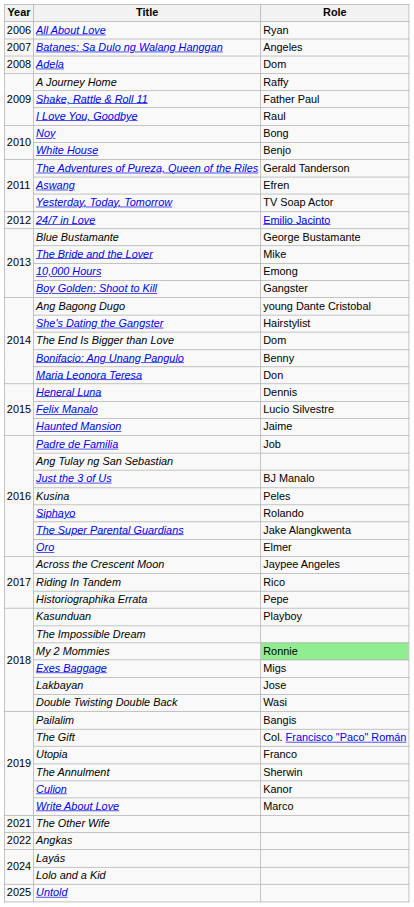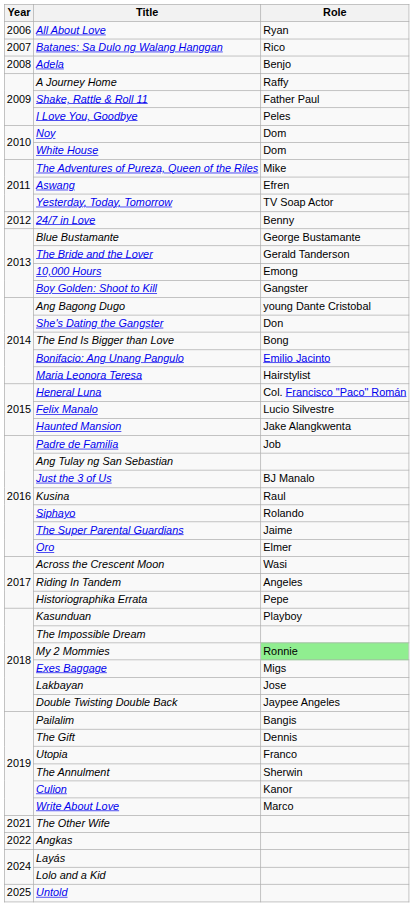 <table class="wikitable sortable">
 <tr>
 <th>Year</th>
 <th>Title</th>
 <th>Role</th>
 </tr>
 <tr>
 <td>2006</td>
 <td><em><a href='#'>All About Love</a></em></td>
 <td>Ryan</td>
 </tr>
 <tr>
 <td>2007</td>
 <td><em><a href='#'>Batanes: Sa Dulo ng Walang Hanggan</a></em></td>
-<td>Angeles</td>
+<td>Rico</td>
 </tr>
 <tr>
 <td>2008</td>
 <td><em><a href='#'>Adela</a></em></td>
-<td>Dom</td>
+<td>Benjo</td>
 </tr>
 <tr>
 <td rowspan="3">2009</td>
 <td><em>A Journey Home</em></td>
 <td>Raffy</td>
 </tr>
 <tr>
 <td><em><a href='#'>Shake, Rattle & Roll 11</a></em></td>
 <td>Father Paul</td>
 </tr>
 <tr>
 <td><em><a href='#'>I Love You, Goodbye</a></em></td>
-<td>Raul</td>
+<td>Peles</td>
 </tr>
 <tr>
 <td rowspan="2">2010</td>
 <td><em><a href='#'>Noy</a></em></td>
-<td>Bong</td>
+<td>Dom</td>
 </tr>
 <tr>
 <td><em><a href='#'>White House</a></em></td>
-<td>Benjo</td>
+<td>Dom</td>
 </tr>
 <tr>
 <td rowspan="3">2011</td>
 <td><em> <a href='#'>The Adventures of Pureza, Queen of the Riles</a></em></td>
-<td>Gerald Tanderson</td>
+<td>Mike</td>
 </tr>
 <tr>
 <td><em><a href='#'>Aswang</a></em></td>
 <td>Efren</td>
 </tr>
 <tr>
 <td><em><a href='#'>Yesterday, Today, Tomorrow</a></em></td>
 <td>TV Soap Actor</td>
 </tr>
 <tr>
 <td>2012</td>
 <td><em><a href='#'>24/7 in Love</a></em></td>
-<td><a href='#'>Emilio Jacinto</a></td>
+<td>Benny</td>
 </tr>
 <tr>
 <td rowspan="4">2013</td>
 <td><em>Blue Bustamante</em></td>
 <td>George Bustamante</td>
 </tr>
 <tr>
 <td><em><a href='#'>The Bride and the Lover</a></em></td>
-<td>Mike</td>
+<td>Gerald Tanderson</td>
 </tr>
 <tr>
 <td><em><a href='#'>10,000 Hours</a></em></td>
 <td>Emong</td>
 </tr>
 <tr>
 <td><em><a href='#'>Boy Golden: Shoot to Kill</a></em></td>
 <td>Gangster</td>
 </tr>
 <tr>
 <td rowspan="5">2014</td>
 <td><em>Ang Bagong Dugo</em></td>
 <td>young Dante Cristobal</td>
 </tr>
 <tr>
 <td><em><a href='#'>She's Dating the Gangster</a></em></td>
-<td>Hairstylist</td>
+<td>Don</td>
 </tr>
 <tr>
 <td><em>The End Is Bigger than Love</em></td>
-<td>Dom</td>
+<td>Bong</td>
 </tr>
 <tr>
 <td><em><a href='#'>Bonifacio: Ang Unang Pangulo</a></em></td>
-<td>Benny</td>
+<td><a href='#'>Emilio Jacinto</a></td>
 </tr>
 <tr>
 <td><em><a href='#'>Maria Leonora Teresa</a></em></td>
-<td>Don</td>
+<td>Hairstylist</td>
 </tr>
 <tr>
 <td rowspan="3">2015</td>
 <td><em><a href='#'>Heneral Luna</a></em></td>
-<td>Dennis</td>
+<td>Col. <a href='#'>Francisco "Paco" Román</a></td>
 </tr>
 <tr>
 <td><em><a href='#'>Felix Manalo</a></em></td>
 <td>Lucio Silvestre</td>
 </tr>
 <tr>
 <td><em><a href='#'>Haunted Mansion</a></em></td>
-<td>Jaime</td>
+<td>Jake Alangkwenta</td>
 </tr>
 <tr>
 <td rowspan="7">2016</td>
 <td><em><a href='#'>Padre de Familia</a></em></td>
 <td>Job</td>
 </tr>
 <tr>
 <td><em>Ang Tulay ng San Sebastian</em></td>
 <td></td>
 </tr>
 <tr>
 <td><em><a href='#'>Just the 3 of Us</a></em></td>
 <td>BJ Manalo</td>
 </tr>
 <tr>
 <td><em>Kusina</em></td>
-<td>Peles</td>
+<td>Raul</td>
 </tr>
 <tr>
 <td><em><a href='#'>Siphayo</a></em>  </td>
 <td>Rolando</td>
 </tr>
 <tr>
 <td><em><a href='#'>The Super Parental Guardians</a></em></td>
-<td>Jake Alangkwenta</td>
+<td>Jaime</td>
 </tr>
 <tr>
 <td><em><a href='#'>Oro</a></em></td>
 <td>Elmer</td>
 </tr>
 <tr>
 <td rowspan="3">2017</td>
 <td><em>Across the Crescent Moon</em></td>
-<td>Jaypee Angeles</td>
+<td>Wasi</td>
 </tr>
 <tr>
 <td><em>Riding In Tandem</em></td>
-<td>Rico</td>
+<td>Angeles</td>
 </tr>
 <tr>
 <td><em>Historiographika Errata</em></td>
 <td>Pepe</td>
 </tr>
 <tr>
 <td rowspan="6">2018</td>
 <td><em>Kasunduan</em></td>
 <td>Playboy</td>
 </tr>
 <tr>
 <td><em>The Impossible Dream</em></td>
 <td></td>
 </tr>
 <tr>
 <td><em>My 2 Mommies</em></td>
 <td style="background: lightgreen;">Ronnie</td>
 </tr>
 <tr>
 <td><em><a href='#'>Exes Baggage</a></em></td>
 <td>Migs</td>
 </tr>
 <tr>
 <td><em>Lakbayan</em></td>
 <td>Jose</td>
 </tr>
 <tr>
 <td><em>Double Twisting Double Back</em></td>
-<td>Wasi</td>
+<td>Jaypee Angeles</td>
 </tr>
 <tr>
 <td rowspan="6">2019</td>
 <td><em>Pailalim</em></td>
 <td>Bangis</td>
 </tr>
 <tr>
 <td><em>The Gift</em></td>
-<td>Col. <a href='#'>Francisco "Paco" Román</a></td>
+<td>Dennis</td>
 </tr>
 <tr>
 <td><em>Utopia</em></td>
 <td>Franco</td>
 </tr>
 <tr>
 <td><em>The Annulment</em></td>
 <td>Sherwin</td>
 </tr>
 <tr>
 <td><em><a href='#'>Culion</a></em> </td>
 <td>Kanor</td>
 </tr>
 <tr>
 <td><em><a href='#'>Write About Love</a></em> </td>
 <td>Marco</td>
 </tr>
 <tr>
 <td>2021</td>
 <td><em>The Other Wife</em></td>
 <td></td>
 </tr>
 <tr>
 <td>2022</td>
 <td><em>Angkas</em></td>
 <td></td>
 </tr>
 <tr>
 <td rowspan="2">2024</td>
 <td><em>Layás</em></td>
 <td></td>
 </tr>
 <tr>
 <td><em>Lolo and a Kid</em></td>
 <td></td>
 </tr>
 <tr>
 <td>2025</td>
 <td><em><a href='#'>Untold</a></em></td>
 <td></td>
 </tr>
 </table>
